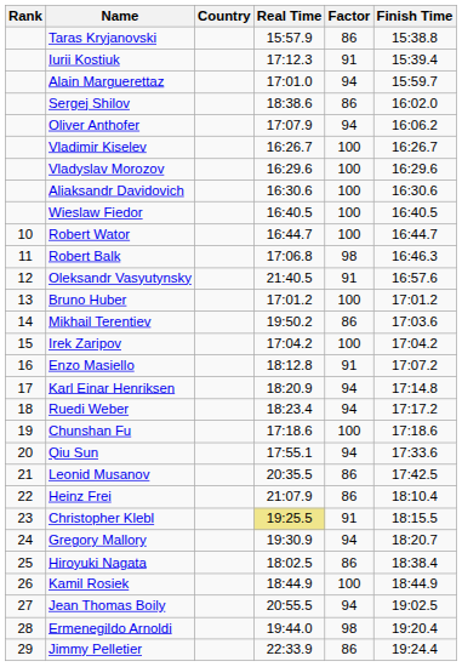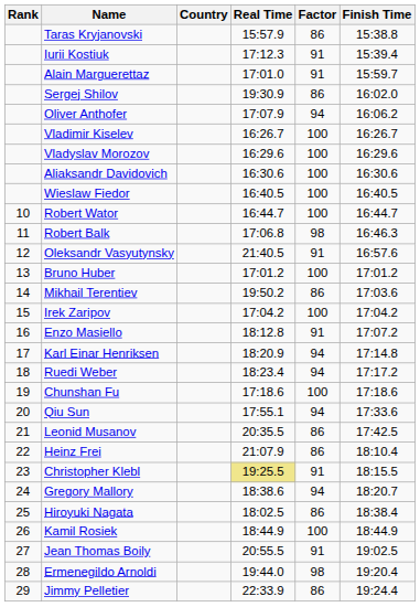 <table class="wikitable sortable" style="text-align:center">
 <tr>
 <th>Rank</th>
 <th>Name</th>
 <th>Country</th>
 <th>Real Time</th>
 <th>Factor</th>
 <th>Finish Time</th>
 </tr>
 <tr>
 <td></td>
 <td align=left><a href='#'>Taras Kryjanovski</a></td>
 <td align=left></td>
 <td>15:57.9</td>
 <td>86</td>
 <td>15:38.8</td>
 </tr>
 <tr>
 <td></td>
 <td align=left><a href='#'>Iurii Kostiuk</a></td>
 <td align=left></td>
 <td>17:12.3</td>
 <td>91</td>
 <td>15:39.4</td>
 </tr>
 <tr>
 <td></td>
 <td align=left><a href='#'>Alain Marguerettaz</a></td>
 <td align=left></td>
 <td>17:01.0</td>
-<td>94</td>
+<td>91</td>
 <td>15:59.7</td>
 </tr>
 <tr>
 <td></td>
 <td align=left><a href='#'>Sergej Shilov</a></td>
 <td align=left></td>
-<td>18:38.6</td>
+<td>19:30.9</td>
 <td>86</td>
 <td>16:02.0</td>
 </tr>
 <tr>
 <td></td>
 <td align=left><a href='#'>Oliver Anthofer</a></td>
 <td align=left></td>
 <td>17:07.9</td>
 <td>94</td>
 <td>16:06.2</td>
 </tr>
 <tr>
 <td></td>
 <td align=left><a href='#'>Vladimir Kiselev</a></td>
 <td align=left></td>
 <td>16:26.7</td>
 <td>100</td>
 <td>16:26.7</td>
 </tr>
 <tr>
 <td></td>
 <td align=left><a href='#'>Vladyslav Morozov</a></td>
 <td align=left></td>
 <td>16:29.6</td>
 <td>100</td>
 <td>16:29.6</td>
 </tr>
 <tr>
 <td></td>
 <td align=left><a href='#'>Aliaksandr Davidovich</a></td>
 <td align=left></td>
 <td>16:30.6</td>
 <td>100</td>
 <td>16:30.6</td>
 </tr>
 <tr>
 <td></td>
 <td align=left><a href='#'>Wieslaw Fiedor</a></td>
 <td align=left></td>
 <td>16:40.5</td>
 <td>100</td>
 <td>16:40.5</td>
 </tr>
 <tr>
 <td>10</td>
 <td align=left><a href='#'>Robert Wator</a></td>
 <td align=left></td>
 <td>16:44.7</td>
 <td>100</td>
 <td>16:44.7</td>
 </tr>
 <tr>
 <td>11</td>
 <td align=left><a href='#'>Robert Balk</a></td>
 <td align=left></td>
 <td>17:06.8</td>
 <td>98</td>
 <td>16:46.3</td>
 </tr>
 <tr>
 <td>12</td>
 <td align=left><a href='#'>Oleksandr Vasyutynsky</a></td>
 <td align=left></td>
 <td>21:40.5</td>
 <td>91</td>
 <td>16:57.6</td>
 </tr>
 <tr>
 <td>13</td>
 <td align=left><a href='#'>Bruno Huber</a></td>
 <td align=left></td>
 <td>17:01.2</td>
 <td>100</td>
 <td>17:01.2</td>
 </tr>
 <tr>
 <td>14</td>
 <td align=left><a href='#'>Mikhail Terentiev</a></td>
 <td align=left></td>
 <td>19:50.2</td>
 <td>86</td>
 <td>17:03.6</td>
 </tr>
 <tr>
 <td>15</td>
 <td align=left><a href='#'>Irek Zaripov</a></td>
 <td align=left></td>
 <td>17:04.2</td>
 <td>100</td>
 <td>17:04.2</td>
 </tr>
 <tr>
 <td>16</td>
 <td align=left><a href='#'>Enzo Masiello</a></td>
 <td align=left></td>
 <td>18:12.8</td>
 <td>91</td>
 <td>17:07.2</td>
 </tr>
 <tr>
 <td>17</td>
 <td align=left><a href='#'>Karl Einar Henriksen</a></td>
 <td align=left></td>
 <td>18:20.9</td>
 <td>94</td>
 <td>17:14.8</td>
 </tr>
 <tr>
 <td>18</td>
 <td align=left><a href='#'>Ruedi Weber</a></td>
 <td align=left></td>
 <td>18:23.4</td>
 <td>94</td>
 <td>17:17.2</td>
 </tr>
 <tr>
 <td>19</td>
 <td align=left><a href='#'>Chunshan Fu</a></td>
 <td align=left></td>
 <td>17:18.6</td>
 <td>100</td>
 <td>17:18.6</td>
 </tr>
 <tr>
 <td>20</td>
 <td align=left><a href='#'>Qiu Sun</a></td>
 <td align=left></td>
 <td>17:55.1</td>
 <td>94</td>
 <td>17:33.6</td>
 </tr>
 <tr>
 <td>21</td>
 <td align=left><a href='#'>Leonid Musanov</a></td>
 <td align=left></td>
 <td>20:35.5</td>
 <td>86</td>
 <td>17:42.5</td>
 </tr>
 <tr>
 <td>22</td>
 <td align=left><a href='#'>Heinz Frei</a></td>
 <td align=left></td>
 <td>21:07.9</td>
 <td>86</td>
 <td>18:10.4</td>
 </tr>
 <tr>
 <td>23</td>
 <td align=left><a href='#'>Christopher Klebl</a></td>
 <td align=left></td>
 <td style="background: khaki;">19:25.5</td>
 <td>91</td>
 <td>18:15.5</td>
 </tr>
 <tr>
 <td>24</td>
 <td align=left><a href='#'>Gregory Mallory</a></td>
 <td align=left></td>
-<td>19:30.9</td>
+<td>18:38.6</td>
 <td>94</td>
 <td>18:20.7</td>
 </tr>
 <tr>
 <td>25</td>
 <td align=left><a href='#'>Hiroyuki Nagata</a></td>
 <td align=left></td>
 <td>18:02.5</td>
 <td>86</td>
 <td>18:38.4</td>
 </tr>
 <tr>
 <td>26</td>
 <td align=left><a href='#'>Kamil Rosiek</a></td>
 <td align=left></td>
 <td>18:44.9</td>
 <td>100</td>
 <td>18:44.9</td>
 </tr>
 <tr>
 <td>27</td>
 <td align=left><a href='#'>Jean Thomas Boily</a></td>
 <td align=left></td>
 <td>20:55.5</td>
-<td>94</td>
+<td>91</td>
 <td>19:02.5</td>
 </tr>
 <tr>
 <td>28</td>
 <td align=left><a href='#'>Ermenegildo Arnoldi</a></td>
 <td align=left></td>
 <td>19:44.0</td>
 <td>98</td>
 <td>19:20.4</td>
 </tr>
 <tr>
 <td>29</td>
 <td align=left><a href='#'>Jimmy Pelletier</a></td>
 <td align=left></td>
 <td>22:33.9</td>
 <td>86</td>
 <td>19:24.4</td>
 </tr>
 </table>
